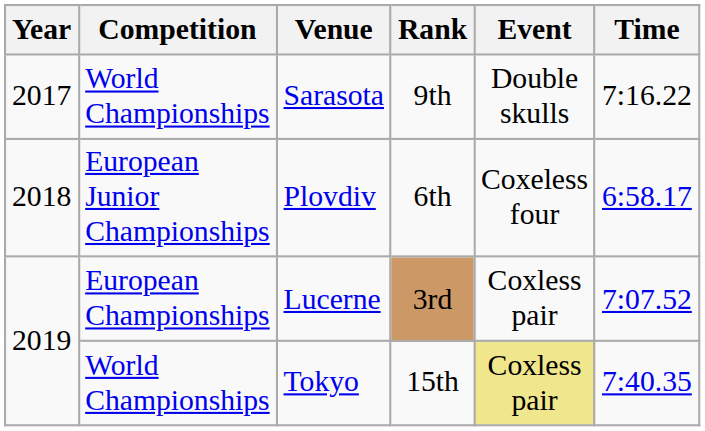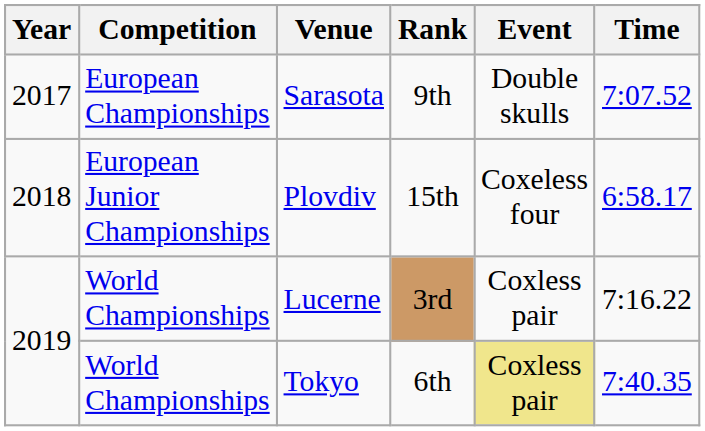 <table class="wikitable" width=50% style="font-size:90%; text-align:center;">
 <tr>
 <th>Year</th>
 <th>Competition</th>
 <th>Venue</th>
 <th>Rank</th>
 <th>Event</th>
 <th>Time</th>
 </tr>
 <tr>
 <td>2017</td>
-<td align=left><a href='#'>World Championships</a></td>
+<td align=left><a href='#'>European Championships</a></td>
 <td align=left> <a href='#'>Sarasota</a></td>
 <td>9th</td>
 <td>Double skulls</td>
-<td>7:16.22</td>
+<td><a href='#'>7:07.52</a></td>
 </tr>
 <tr>
 <td>2018</td>
 <td align=left><a href='#'>European Junior Championships</a></td>
 <td align=left> <a href='#'>Plovdiv</a></td>
-<td>6th</td>
+<td>15th</td>
 <td>Coxeless four</td>
 <td><a href='#'>6:58.17</a></td>
 </tr>
 <tr>
 <td rowspan=2>2019</td>
-<td align=left><a href='#'>European Championships</a></td>
+<td align=left><a href='#'>World Championships</a></td>
 <td align=left> <a href='#'>Lucerne</a></td>
 <td bgcolor=cc9966>3rd</td>
 <td>Coxless pair</td>
-<td><a href='#'>7:07.52</a></td>
+<td>7:16.22</td>
 </tr>
 <tr>
 <td align=left><a href='#'>World Championships</a></td>
 <td align=left> <a href='#'>Tokyo</a></td>
-<td>15th</td>
+<td>6th</td>
 <td style="background: khaki;">Coxless pair</td>
 <td><a href='#'>7:40.35</a></td>
 </tr>
 </table>
